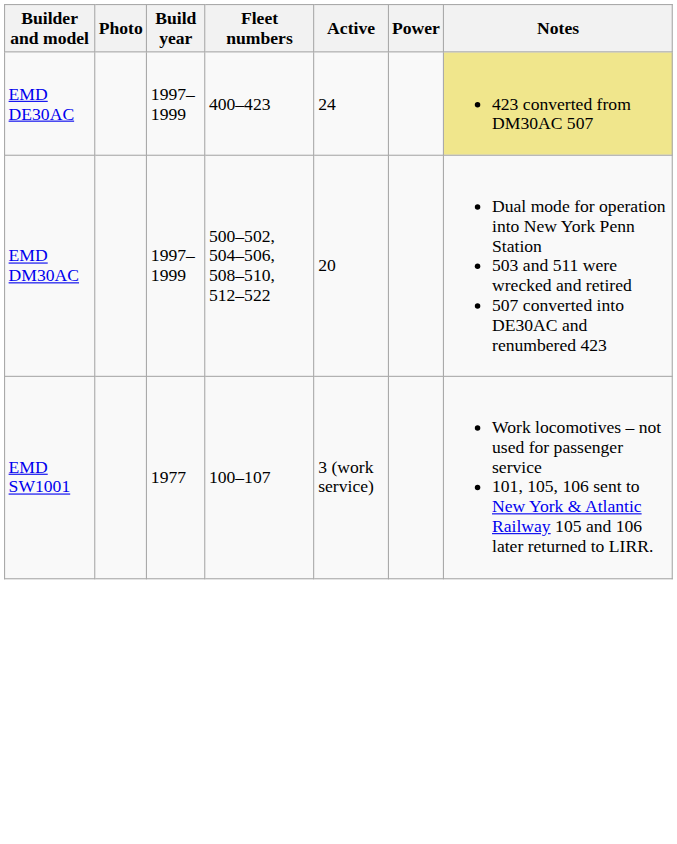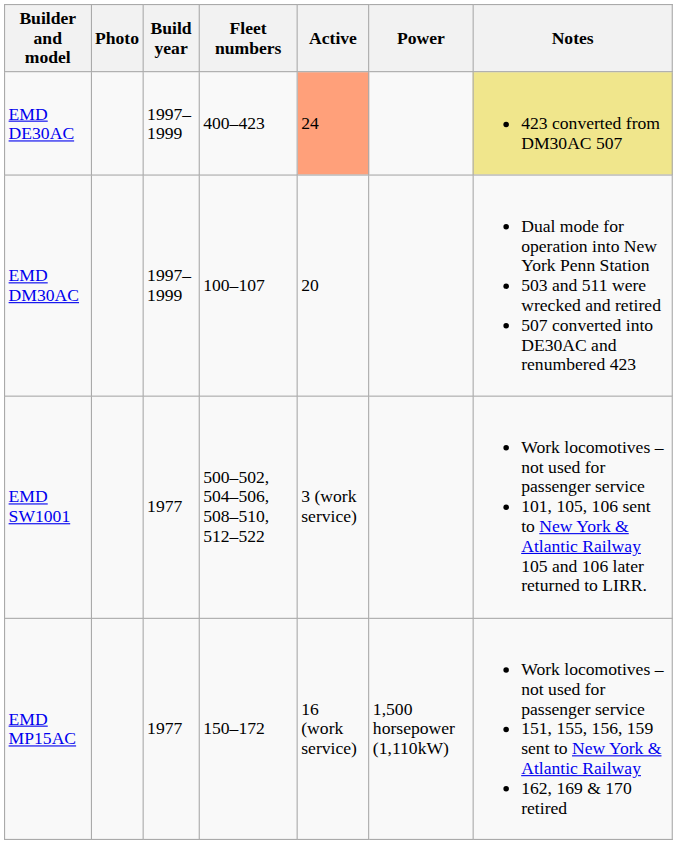 <table class="wikitable" |>
 <tr>
 <th>Builder and model</th>
 <th>Photo</th>
 <th>Build<br>year</th>
 <th>Fleet numbers</th>
 <th>Active</th>
 <th>Power</th>
 <th>Notes</th>
 </tr>
 <tr>
 <td><a href='#'>EMD</a><br><a href='#'>DE30AC</a></td>
 <td></td>
 <td>1997–1999</td>
 <td>400–423</td>
-<td>24</td>
+<td style="background: lightsalmon;">24</td>
 <td></td>
 <td style="background: khaki;"><br><ul><li>423 converted from DM30AC 507</li></ul></td>
 </tr>
 <tr>
 <td><a href='#'>EMD</a><br><a href='#'>DM30AC</a></td>
 <td></td>
 <td>1997–1999</td>
-<td>500–502, 504–506, 508–510, 512–522</td>
+<td>100–107</td>
 <td>20</td>
 <td></td>
 <td><br><ul><li>Dual mode for operation into New York Penn Station</li><li>503 and 511 were wrecked and retired</li><li>507 converted into DE30AC and renumbered 423</li></ul></td>
 </tr>
 <tr>
 <td><a href='#'>EMD SW1001</a></td>
 <td></td>
 <td>1977</td>
-<td>100–107</td>
+<td>500–502, 504–506, 508–510, 512–522</td>
 <td>3 (work service)</td>
 <td></td>
 <td><br><ul><li>Work locomotives – not used for passenger service</li><li>101, 105, 106 sent to <a href='#'>New York & Atlantic Railway</a> 105 and 106 later returned to LIRR.</li></ul></td>
 </tr>
+<tr>
+<td><a href='#'>EMD MP15AC</a></td>
+<td></td>
+<td>1977</td>
+<td>150–172</td>
+<td>16 (work service)</td>
+<td>1,500 horsepower (1,110kW)</td>
+<td><br><ul><li>Work locomotives – not used for passenger service</li><li>151, 155, 156, 159 sent to <a href='#'>New York & Atlantic Railway</a></li><li>162, 169 & 170 retired</li></ul></td>
+</tr>
 </table>
